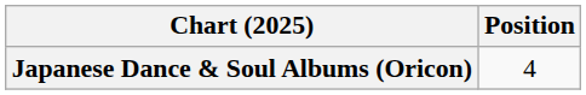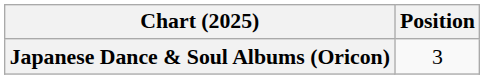 <table class="wikitable plainrowheaders" style="text-align:center">
 <tr>
 <th scope="col">Chart (2025)</th>
 <th scope="col">Position</th>
 </tr>
 <tr>
 <th scope="row">Japanese Dance & Soul Albums (Oricon)</th>
-<td>4</td>
+<td>3</td>
 </tr>
 </table>
